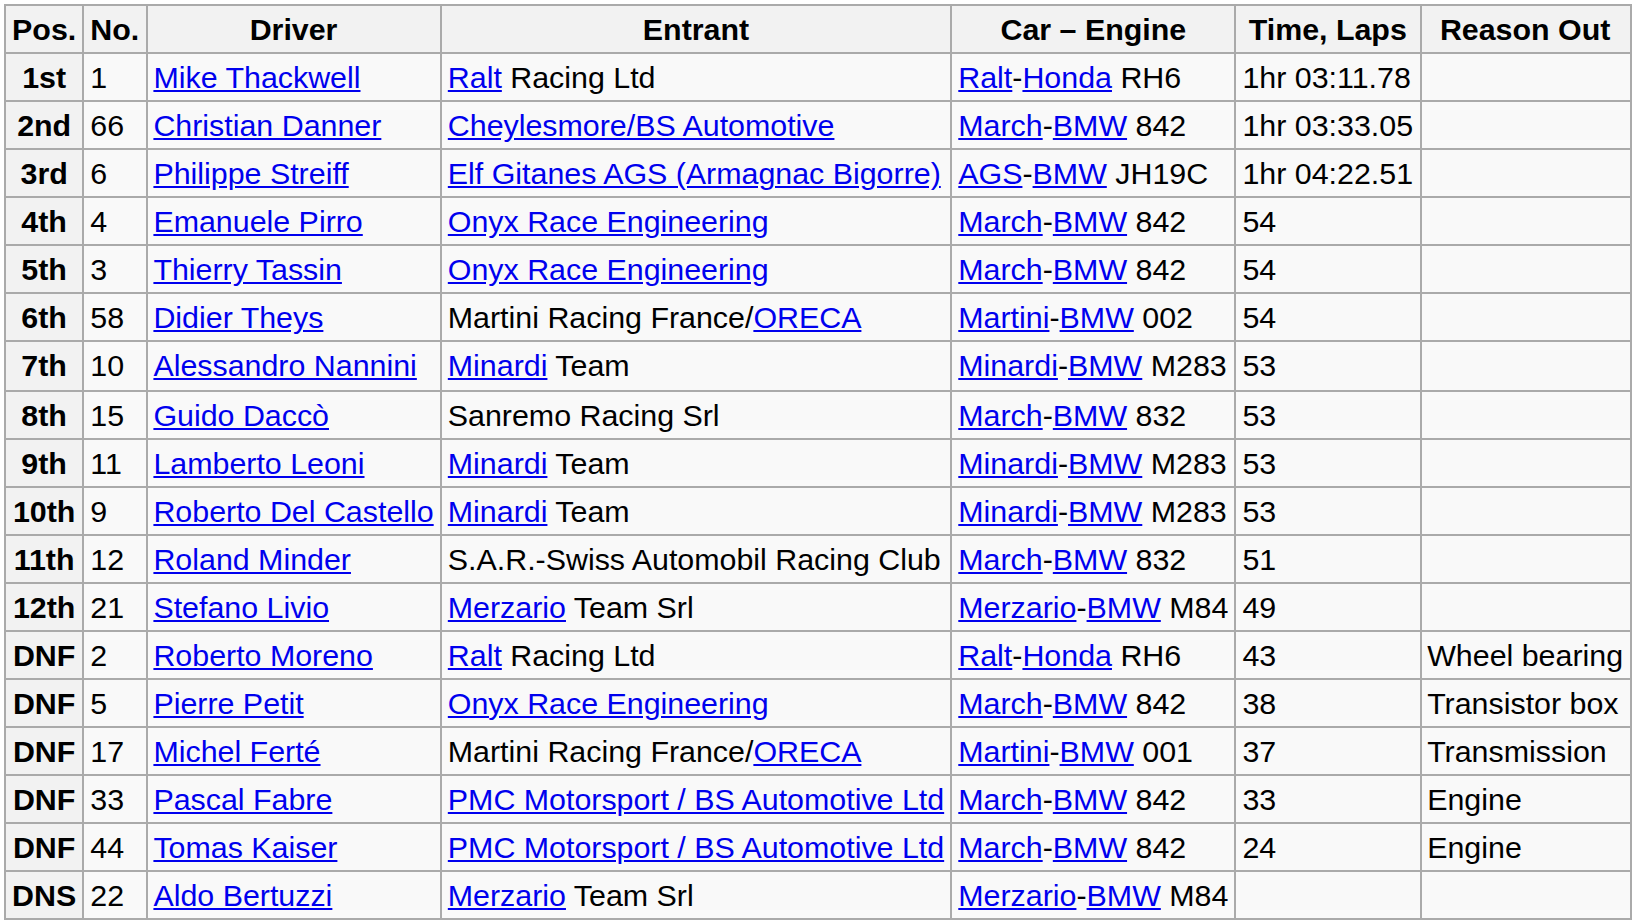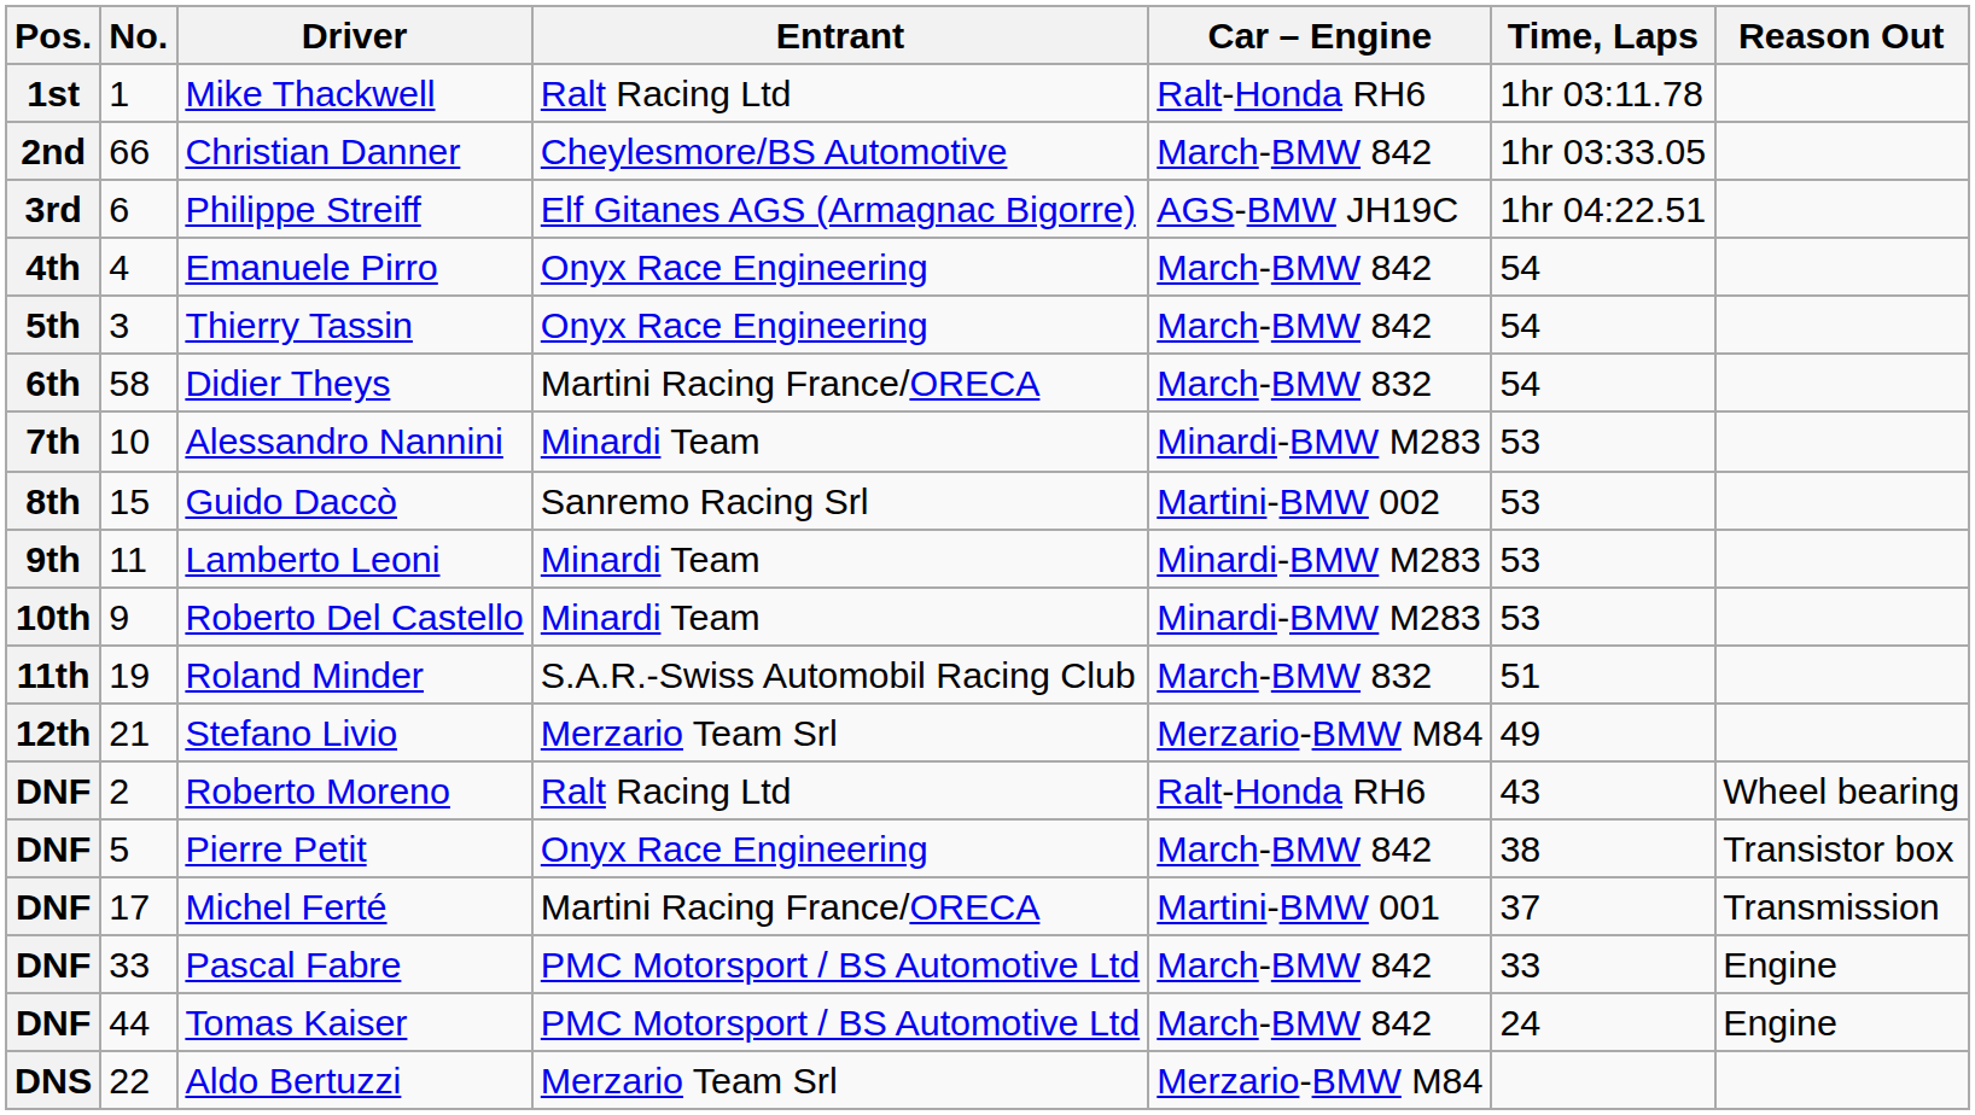 <table class="wikitable" style="font-size: 95%">
 <tr>
 <th>Pos.</th>
 <th>No.</th>
 <th>Driver</th>
 <th>Entrant</th>
 <th>Car – Engine</th>
 <th>Time, Laps</th>
 <th>Reason Out</th>
 </tr>
 <tr>
 <th>1st</th>
 <td>1</td>
 <td> <a href='#'>Mike Thackwell</a></td>
 <td><a href='#'>Ralt</a> Racing Ltd</td>
 <td><a href='#'>Ralt</a>-<a href='#'>Honda</a> RH6</td>
 <td>1hr 03:11.78</td>
 <td></td>
 </tr>
 <tr>
 <th>2nd</th>
 <td>66</td>
 <td> <a href='#'>Christian Danner</a></td>
 <td><a href='#'>Cheylesmore/BS Automotive</a></td>
 <td><a href='#'>March</a>-<a href='#'>BMW</a> 842</td>
 <td>1hr 03:33.05</td>
 <td></td>
 </tr>
 <tr>
 <th>3rd</th>
 <td>6</td>
 <td> <a href='#'>Philippe Streiff</a></td>
 <td><a href='#'>Elf Gitanes AGS (Armagnac Bigorre)</a></td>
 <td><a href='#'>AGS</a>-<a href='#'>BMW</a> JH19C</td>
 <td>1hr 04:22.51</td>
 <td></td>
 </tr>
 <tr>
 <th>4th</th>
 <td>4</td>
 <td> <a href='#'>Emanuele Pirro</a></td>
 <td><a href='#'>Onyx Race Engineering</a></td>
 <td><a href='#'>March</a>-<a href='#'>BMW</a> 842</td>
 <td>54</td>
 <td></td>
 </tr>
 <tr>
 <th>5th</th>
 <td>3</td>
 <td> <a href='#'>Thierry Tassin</a></td>
 <td><a href='#'>Onyx Race Engineering</a></td>
 <td><a href='#'>March</a>-<a href='#'>BMW</a> 842</td>
 <td>54</td>
 <td></td>
 </tr>
 <tr>
 <th>6th</th>
 <td>58</td>
 <td> <a href='#'>Didier Theys</a></td>
 <td>Martini Racing France/<a href='#'>ORECA</a></td>
-<td><a href='#'>Martini</a>-<a href='#'>BMW</a> 002</td>
+<td><a href='#'>March</a>-<a href='#'>BMW</a> 832</td>
 <td>54</td>
 <td></td>
 </tr>
 <tr>
 <th>7th</th>
 <td>10</td>
 <td> <a href='#'>Alessandro Nannini</a></td>
 <td><a href='#'>Minardi</a> Team</td>
 <td><a href='#'>Minardi</a>-<a href='#'>BMW</a> M283</td>
 <td>53</td>
 <td></td>
 </tr>
 <tr>
 <th>8th</th>
 <td>15</td>
 <td> <a href='#'>Guido Daccò</a></td>
 <td>Sanremo Racing Srl</td>
-<td><a href='#'>March</a>-<a href='#'>BMW</a> 832</td>
+<td><a href='#'>Martini</a>-<a href='#'>BMW</a> 002</td>
 <td>53</td>
 <td></td>
 </tr>
 <tr>
 <th>9th</th>
 <td>11</td>
 <td> <a href='#'>Lamberto Leoni</a></td>
 <td><a href='#'>Minardi</a> Team</td>
 <td><a href='#'>Minardi</a>-<a href='#'>BMW</a> M283</td>
 <td>53</td>
 <td></td>
 </tr>
 <tr>
 <th>10th</th>
 <td>9</td>
 <td> <a href='#'>Roberto Del Castello</a></td>
 <td><a href='#'>Minardi</a> Team</td>
 <td><a href='#'>Minardi</a>-<a href='#'>BMW</a> M283</td>
 <td>53</td>
 <td></td>
 </tr>
 <tr>
 <th>11th</th>
-<td>12</td>
+<td>19</td>
 <td> <a href='#'>Roland Minder</a></td>
 <td>S.A.R.-Swiss Automobil Racing Club</td>
 <td><a href='#'>March</a>-<a href='#'>BMW</a> 832</td>
 <td>51</td>
 <td></td>
 </tr>
 <tr>
 <th>12th</th>
 <td>21</td>
 <td> <a href='#'>Stefano Livio</a></td>
 <td><a href='#'>Merzario</a> Team Srl</td>
 <td><a href='#'>Merzario</a>-<a href='#'>BMW</a> M84</td>
 <td>49</td>
 <td></td>
 </tr>
 <tr>
 <th>DNF</th>
 <td>2</td>
 <td> <a href='#'>Roberto Moreno</a></td>
 <td><a href='#'>Ralt</a> Racing Ltd</td>
 <td><a href='#'>Ralt</a>-<a href='#'>Honda</a> RH6</td>
 <td>43</td>
 <td>Wheel bearing</td>
 </tr>
 <tr>
 <th>DNF</th>
 <td>5</td>
 <td> <a href='#'>Pierre Petit</a></td>
 <td><a href='#'>Onyx Race Engineering</a></td>
 <td><a href='#'>March</a>-<a href='#'>BMW</a> 842</td>
 <td>38</td>
 <td>Transistor box</td>
 </tr>
 <tr>
 <th>DNF</th>
 <td>17</td>
 <td> <a href='#'>Michel Ferté</a></td>
 <td>Martini Racing France/<a href='#'>ORECA</a></td>
 <td><a href='#'>Martini</a>-<a href='#'>BMW</a> 001</td>
 <td>37</td>
 <td>Transmission</td>
 </tr>
 <tr>
 <th>DNF</th>
 <td>33</td>
 <td> <a href='#'>Pascal Fabre</a></td>
 <td><a href='#'>PMC Motorsport / BS Automotive Ltd</a></td>
 <td><a href='#'>March</a>-<a href='#'>BMW</a> 842</td>
 <td>33</td>
 <td>Engine</td>
 </tr>
 <tr>
 <th>DNF</th>
 <td>44</td>
 <td> <a href='#'>Tomas Kaiser</a></td>
 <td><a href='#'>PMC Motorsport / BS Automotive Ltd</a></td>
 <td><a href='#'>March</a>-<a href='#'>BMW</a> 842</td>
 <td>24</td>
 <td>Engine</td>
 </tr>
 <tr>
 <th>DNS</th>
 <td>22</td>
 <td> <a href='#'>Aldo Bertuzzi</a></td>
 <td><a href='#'>Merzario</a> Team Srl</td>
 <td><a href='#'>Merzario</a>-<a href='#'>BMW</a> M84</td>
 <td></td>
 <td></td>
 </tr>
 <tr>
 </tr>
 </table>
